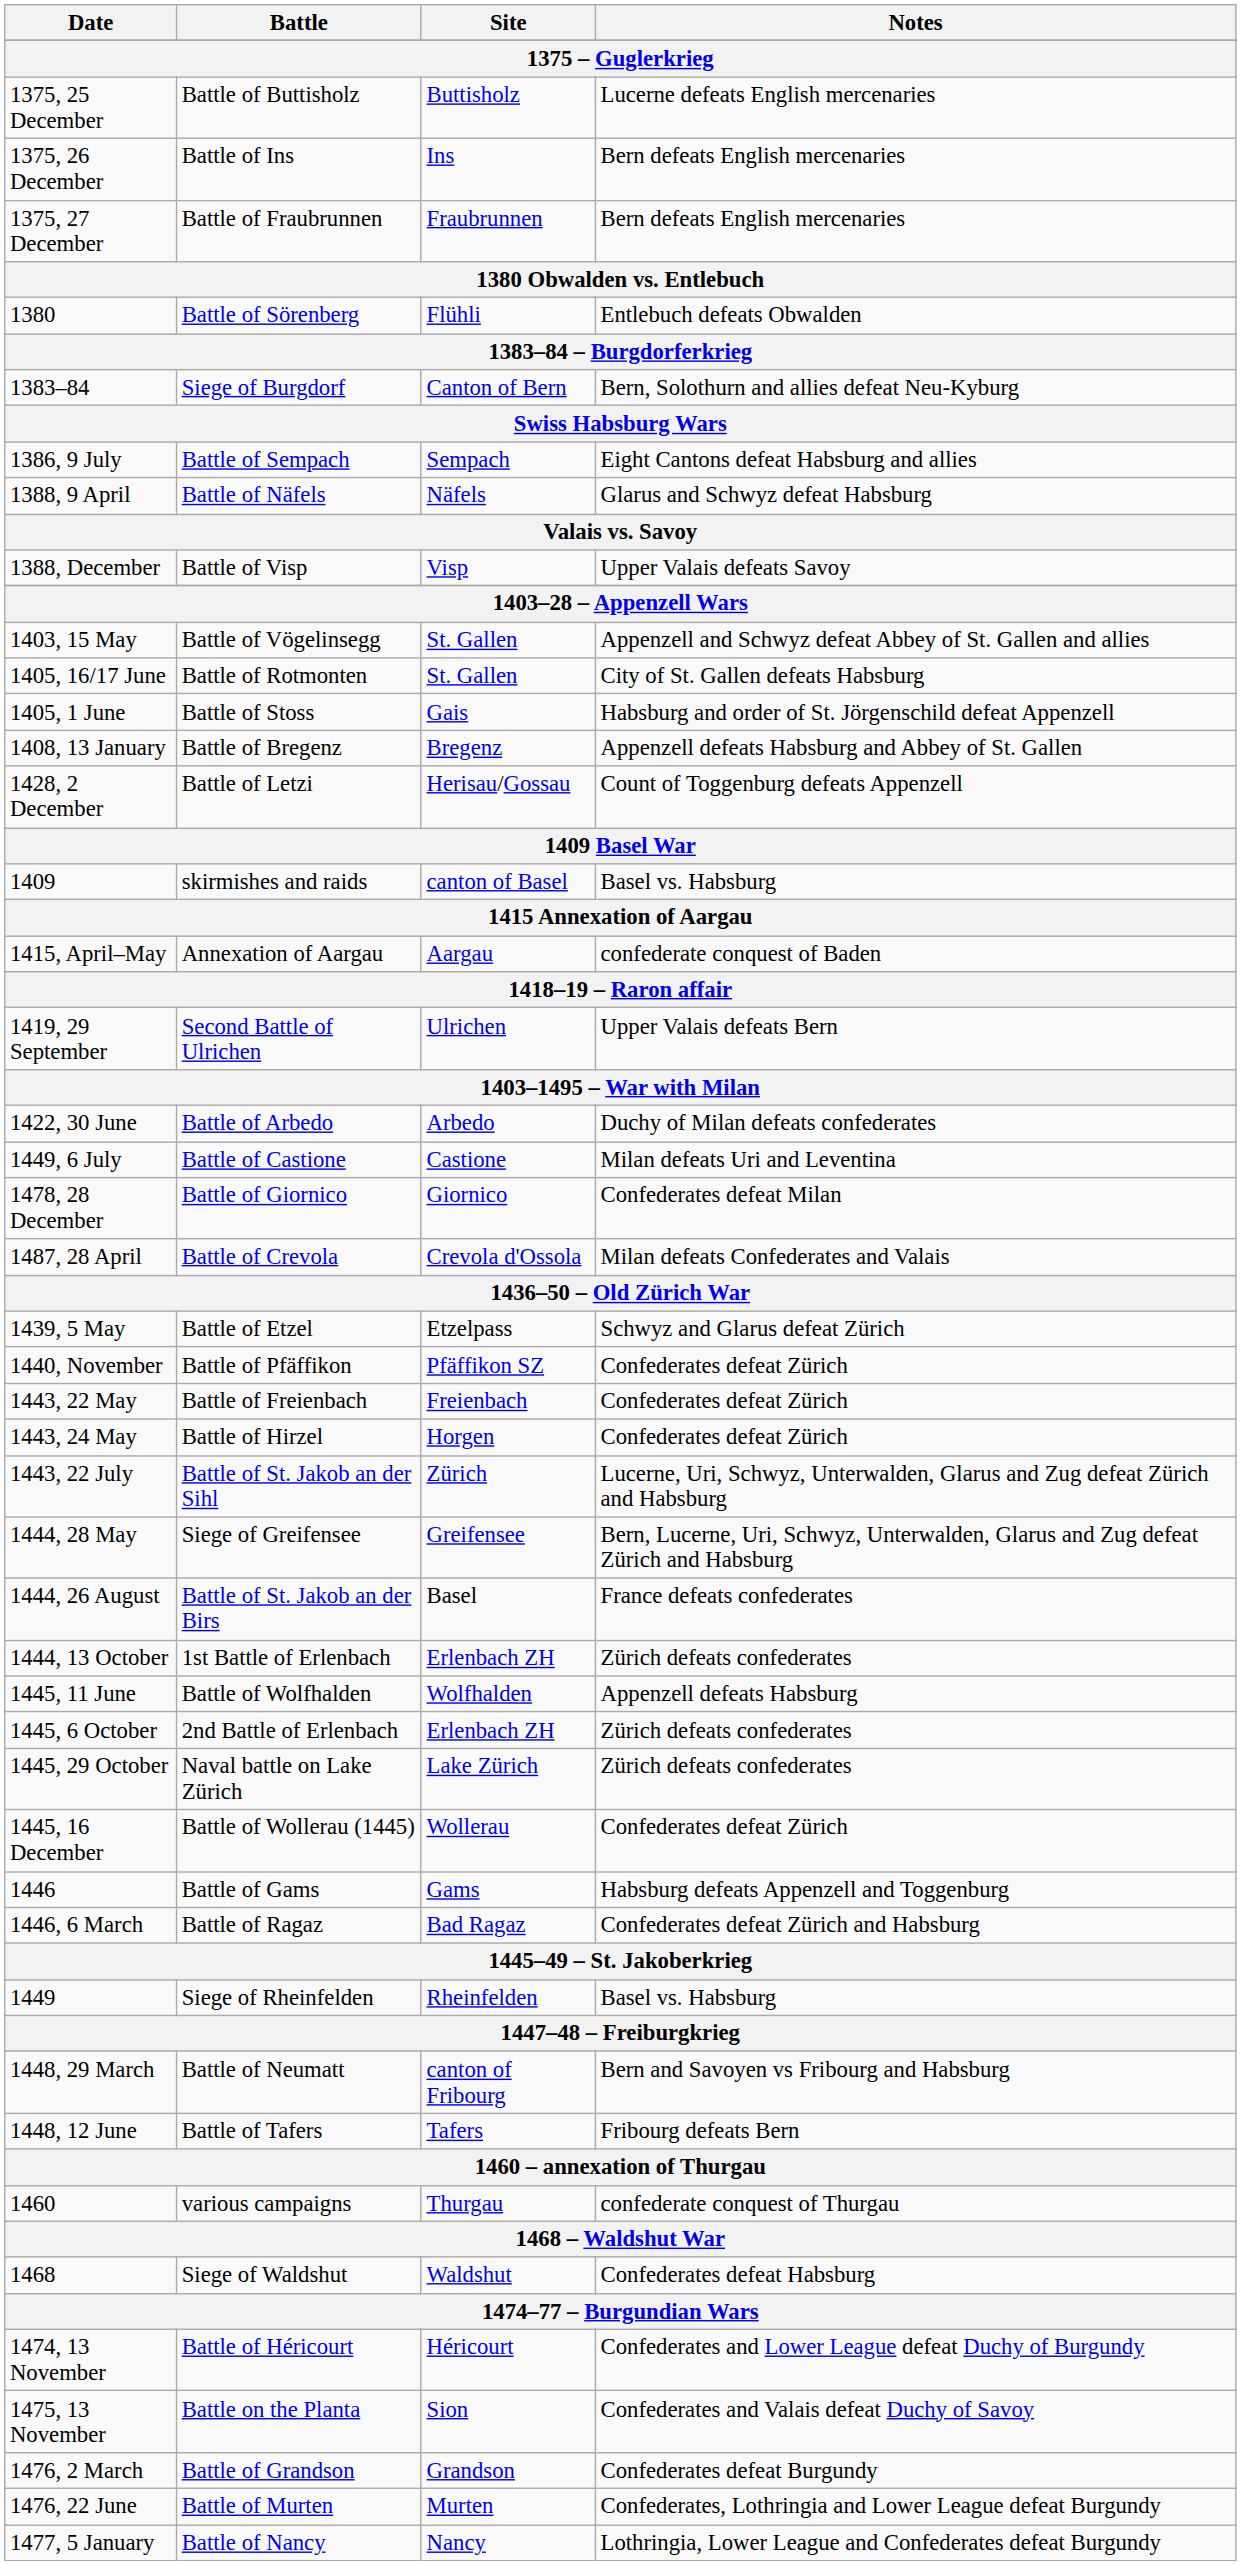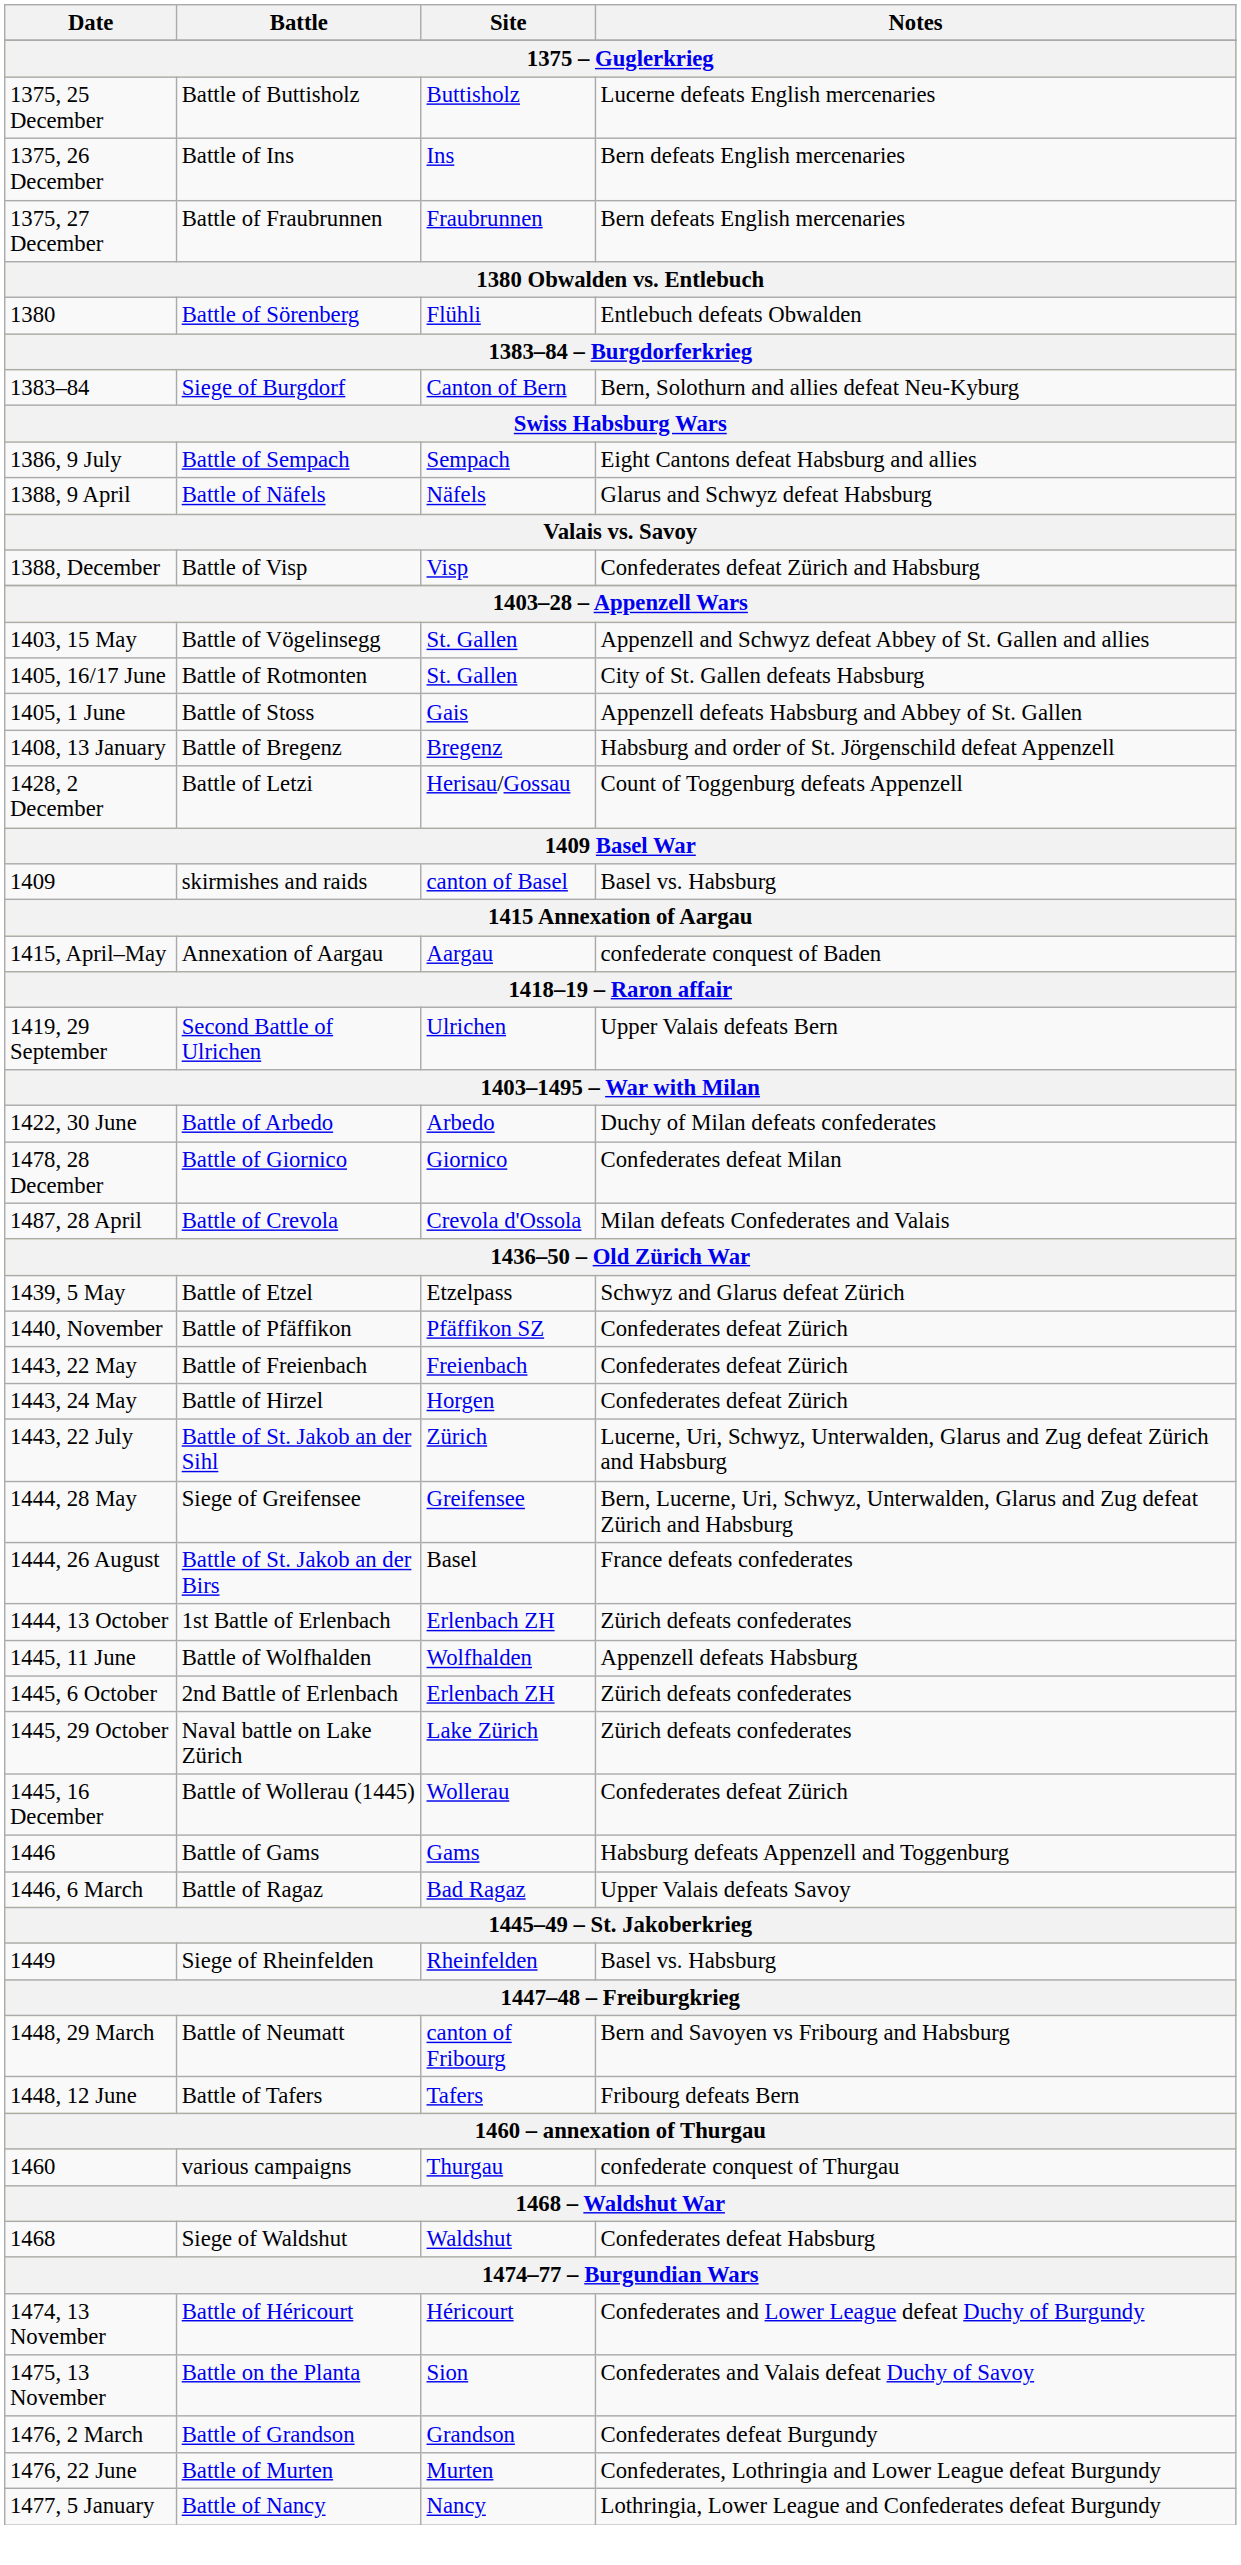 <table class="wikitable">
 <tr>
 <th>Date</th>
 <th>Battle</th>
 <th>Site</th>
 <th>Notes</th>
 </tr>
 <tr>
 </tr>
 <tr valign="top" style="background:#FFF68F;">
 <th bgcolor="#FFD39B" colspan="4" align="left">1375 – <a href='#'>Guglerkrieg</a></th>
 </tr>
 <tr valign="top">
 <td>1375, 25 December</td>
 <td>Battle of Buttisholz</td>
 <td><a href='#'>Buttisholz</a></td>
 <td>Lucerne defeats English mercenaries</td>
 </tr>
 <tr valign="top">
 <td>1375, 26 December</td>
 <td>Battle of Ins</td>
 <td><a href='#'>Ins</a></td>
 <td>Bern defeats English mercenaries</td>
 </tr>
 <tr valign="top">
 <td>1375, 27 December</td>
 <td>Battle of Fraubrunnen</td>
 <td><a href='#'>Fraubrunnen</a></td>
 <td>Bern defeats English mercenaries</td>
 </tr>
 <tr valign="top" style="background:#FFF68F;">
 <th bgcolor="#FFD39B" colspan="4" align="left">1380 Obwalden vs.  Entlebuch</th>
 </tr>
 <tr valign="top">
 <td>1380</td>
 <td><a href='#'>Battle of Sörenberg</a></td>
 <td><a href='#'>Flühli</a></td>
 <td>Entlebuch defeats Obwalden</td>
 </tr>
 <tr valign="top" style="background:#FFF68F;">
 <th bgcolor="#FFD39B" colspan="4" align="left">1383–84 – <a href='#'>Burgdorferkrieg</a></th>
 </tr>
 <tr valign="top">
 <td>1383–84</td>
 <td><a href='#'>Siege of Burgdorf</a></td>
 <td><a href='#'>Canton of Bern</a></td>
 <td>Bern, Solothurn and allies defeat Neu-Kyburg</td>
 </tr>
 <tr valign="top" style="background:#FFF68F;">
 <th bgcolor="#FFD39B" colspan="4" align="left"><a href='#'>Swiss Habsburg Wars</a></th>
 </tr>
 <tr valign="top">
 <td>1386, 9 July</td>
 <td><a href='#'>Battle of Sempach</a></td>
 <td><a href='#'>Sempach</a></td>
 <td>Eight Cantons defeat Habsburg and allies</td>
 </tr>
 <tr valign="top">
 <td>1388, 9 April</td>
 <td><a href='#'>Battle of Näfels</a></td>
 <td><a href='#'>Näfels</a></td>
 <td>Glarus and Schwyz defeat Habsburg</td>
 </tr>
 <tr valign="top" style="background:#FFF68F;">
 <th bgcolor="#FFD39B" colspan="4" align="left">Valais vs. Savoy</th>
 </tr>
 <tr valign="top">
 <td>1388, December</td>
 <td>Battle of Visp</td>
 <td><a href='#'>Visp</a></td>
-<td>Upper Valais defeats Savoy</td>
+<td>Confederates defeat Zürich and Habsburg</td>
 </tr>
 <tr>
 </tr>
 <tr valign="top" style="background:#FFF68F;">
 <th bgcolor="#FFD39B" colspan="4" align="left">1403–28 – <a href='#'>Appenzell Wars</a></th>
 </tr>
 <tr valign="top">
 <td>1403, 15 May</td>
 <td>Battle of Vögelinsegg</td>
 <td><a href='#'>St. Gallen</a></td>
 <td>Appenzell and Schwyz defeat Abbey of St. Gallen and allies</td>
 </tr>
 <tr valign="top">
 <td>1405, 16/17 June</td>
 <td>Battle of Rotmonten</td>
 <td><a href='#'>St. Gallen</a></td>
 <td>City of St. Gallen defeats Habsburg</td>
 </tr>
 <tr valign="top">
 <td>1405, 1 June</td>
 <td>Battle of Stoss</td>
 <td><a href='#'>Gais</a></td>
-<td>Habsburg and order of St. Jörgenschild defeat Appenzell</td>
+<td>Appenzell defeats Habsburg and Abbey of St. Gallen</td>
 </tr>
 <tr valign="top">
 <td>1408, 13 January</td>
 <td>Battle of Bregenz</td>
 <td><a href='#'>Bregenz</a></td>
-<td>Appenzell defeats Habsburg and Abbey of St. Gallen</td>
+<td>Habsburg and order of St. Jörgenschild defeat Appenzell</td>
 </tr>
 <tr valign="top">
 <td>1428, 2 December</td>
 <td>Battle of Letzi</td>
 <td><a href='#'>Herisau</a>/<a href='#'>Gossau</a></td>
 <td>Count of Toggenburg defeats Appenzell</td>
 </tr>
 <tr valign="top" style="background:#FFF68F;">
 <th bgcolor="#FFD39B" colspan="4" align="left">1409 <a href='#'>Basel War</a></th>
 </tr>
 <tr valign="top">
 <td>1409</td>
 <td>skirmishes and raids</td>
 <td><a href='#'>canton of Basel</a></td>
 <td>Basel vs. Habsburg</td>
 </tr>
 <tr valign="top" style="background:#FFF68F;">
 <th bgcolor="#FFD39B" colspan="4" align="left">1415 Annexation of Aargau</th>
 </tr>
 <tr valign="top">
 <td>1415, April–May</td>
 <td>Annexation of Aargau</td>
 <td><a href='#'>Aargau</a></td>
 <td>confederate conquest of Baden</td>
 </tr>
 <tr valign="top" style="background:#FFF68F;">
 <th bgcolor="#FFD39B" colspan="4" align="left">1418–19 – <a href='#'>Raron affair</a></th>
 </tr>
 <tr valign="top">
 <td>1419, 29 September</td>
 <td><a href='#'>Second Battle of Ulrichen</a></td>
 <td><a href='#'>Ulrichen</a></td>
 <td>Upper Valais defeats Bern</td>
 </tr>
 <tr valign="top" style="background:#FFF68F;">
 <th bgcolor="#FFD39B" colspan="4" align="left">1403–1495 – <a href='#'>War with Milan</a></th>
 </tr>
 <tr valign="top">
 <td>1422, 30 June</td>
 <td><a href='#'>Battle of Arbedo</a></td>
 <td><a href='#'>Arbedo</a></td>
 <td>Duchy of Milan defeats confederates</td>
-</tr>
-<tr valign="top">
-<td>1449, 6 July</td>
-<td><a href='#'>Battle of Castione</a></td>
-<td><a href='#'>Castione</a></td>
-<td>Milan defeats Uri and Leventina</td>
 </tr>
 <tr valign="top">
 <td>1478, 28 December</td>
 <td><a href='#'>Battle of Giornico</a></td>
 <td><a href='#'>Giornico</a></td>
 <td>Confederates defeat Milan</td>
 </tr>
 <tr valign="top">
 <td>1487, 28 April</td>
 <td><a href='#'>Battle of Crevola</a></td>
 <td><a href='#'>Crevola d'Ossola</a></td>
 <td>Milan defeats Confederates and Valais</td>
 </tr>
 <tr valign="top" style="background:#FFF68F;">
 <th bgcolor="#FFD39B" colspan="4" align="left">1436–50 – <a href='#'>Old Zürich War</a></th>
 </tr>
 <tr valign="top">
 <td>1439, 5 May</td>
 <td>Battle of Etzel</td>
 <td>Etzelpass</td>
 <td>Schwyz and Glarus defeat Zürich</td>
 </tr>
 <tr valign="top">
 <td>1440, November</td>
 <td>Battle of Pfäffikon</td>
 <td><a href='#'>Pfäffikon SZ</a></td>
 <td>Confederates defeat Zürich</td>
 </tr>
 <tr valign="top">
 <td>1443, 22 May</td>
 <td>Battle of Freienbach</td>
 <td><a href='#'>Freienbach</a></td>
 <td>Confederates defeat Zürich</td>
 </tr>
 <tr valign="top">
 <td>1443, 24 May</td>
 <td>Battle of Hirzel</td>
 <td><a href='#'>Horgen</a></td>
 <td>Confederates defeat Zürich</td>
 </tr>
 <tr valign="top">
 <td>1443, 22 July</td>
 <td><a href='#'>Battle of St. Jakob an der Sihl</a></td>
 <td><a href='#'>Zürich</a></td>
 <td>Lucerne, Uri, Schwyz, Unterwalden, Glarus and Zug defeat Zürich and Habsburg</td>
 </tr>
 <tr valign="top">
 <td>1444, 28 May</td>
 <td>Siege of Greifensee</td>
 <td><a href='#'>Greifensee</a></td>
 <td>Bern, Lucerne, Uri, Schwyz, Unterwalden, Glarus and Zug defeat Zürich and Habsburg</td>
 </tr>
 <tr valign="top">
 <td>1444, 26 August</td>
 <td><a href='#'>Battle of St. Jakob an der Birs</a></td>
 <td>Basel</td>
 <td>France defeats confederates</td>
 </tr>
 <tr valign="top">
 <td>1444, 13 October</td>
 <td>1st Battle of Erlenbach</td>
 <td><a href='#'>Erlenbach ZH</a></td>
 <td>Zürich defeats confederates</td>
 </tr>
 <tr valign="top">
 <td>1445, 11 June</td>
 <td>Battle of Wolfhalden</td>
 <td><a href='#'>Wolfhalden</a></td>
 <td>Appenzell defeats Habsburg</td>
 </tr>
 <tr valign="top">
 <td>1445, 6 October</td>
 <td>2nd Battle of Erlenbach</td>
 <td><a href='#'>Erlenbach ZH</a></td>
 <td>Zürich defeats confederates</td>
 </tr>
 <tr valign="top">
 <td>1445, 29 October</td>
 <td>Naval battle on Lake Zürich</td>
 <td><a href='#'>Lake Zürich</a></td>
 <td>Zürich defeats confederates</td>
 </tr>
 <tr valign="top">
 <td>1445, 16 December</td>
 <td>Battle of Wollerau (1445)</td>
 <td><a href='#'>Wollerau</a></td>
 <td>Confederates defeat Zürich</td>
 </tr>
 <tr valign="top">
 <td>1446</td>
 <td>Battle of Gams</td>
 <td><a href='#'>Gams</a></td>
 <td>Habsburg defeats Appenzell and Toggenburg</td>
 </tr>
 <tr valign="top">
 <td>1446, 6 March</td>
 <td>Battle of Ragaz</td>
 <td><a href='#'>Bad Ragaz</a></td>
-<td>Confederates defeat Zürich and Habsburg</td>
+<td>Upper Valais defeats Savoy</td>
 </tr>
 <tr valign="top" style="background:#FFF68F;">
 <th bgcolor="#FFD39B" colspan="4" align="left">1445–49 – St. Jakoberkrieg</th>
 </tr>
 <tr valign="top">
 <td>1449</td>
 <td>Siege of Rheinfelden</td>
 <td><a href='#'>Rheinfelden</a></td>
 <td>Basel vs. Habsburg</td>
 </tr>
 <tr valign="top" style="background:#FFF68F;">
 <th bgcolor="#FFD39B" colspan="4" align="left">1447–48 – Freiburgkrieg</th>
 </tr>
 <tr valign="top">
 <td>1448, 29 March</td>
 <td>Battle of Neumatt</td>
 <td><a href='#'>canton of Fribourg</a></td>
 <td>Bern and Savoyen vs Fribourg and Habsburg</td>
 </tr>
 <tr valign="top">
 <td>1448, 12 June</td>
 <td>Battle of Tafers</td>
 <td><a href='#'>Tafers</a></td>
 <td>Fribourg defeats Bern</td>
 </tr>
 <tr valign="top" style="background:#FFF68F;">
 <th bgcolor="#FFD39B" colspan="4" align="left">1460 – annexation of Thurgau</th>
 </tr>
 <tr valign="top">
 <td>1460</td>
 <td>various campaigns</td>
 <td><a href='#'>Thurgau</a></td>
 <td>confederate conquest of Thurgau</td>
 </tr>
 <tr valign="top" style="background:#FFF68F;">
 <th bgcolor="#FFD39B" colspan="4" align="left">1468 – <a href='#'>Waldshut War</a></th>
 </tr>
 <tr valign="top">
 <td>1468</td>
 <td>Siege of Waldshut</td>
 <td><a href='#'>Waldshut</a></td>
 <td>Confederates defeat Habsburg</td>
 </tr>
 <tr valign="top" style="background:#FFF68F;">
 <th bgcolor="#FFD39B" colspan="4" align="left">1474–77 – <a href='#'>Burgundian Wars</a></th>
 </tr>
 <tr valign="top">
 <td>1474, 13 November</td>
 <td><a href='#'>Battle of Héricourt</a></td>
 <td><a href='#'>Héricourt</a></td>
 <td>Confederates and <a href='#'>Lower League</a> defeat <a href='#'>Duchy of Burgundy</a></td>
 </tr>
 <tr valign="top">
 <td>1475, 13 November</td>
 <td><a href='#'>Battle on the Planta</a></td>
 <td><a href='#'>Sion</a></td>
 <td>Confederates and Valais defeat <a href='#'>Duchy of Savoy</a></td>
 </tr>
 <tr valign="top">
 <td>1476, 2 March</td>
 <td><a href='#'>Battle of Grandson</a></td>
 <td><a href='#'>Grandson</a></td>
 <td>Confederates defeat Burgundy</td>
 </tr>
 <tr valign="top">
 <td>1476, 22 June</td>
 <td><a href='#'>Battle of Murten</a></td>
 <td><a href='#'>Murten</a></td>
 <td>Confederates, Lothringia and Lower League defeat Burgundy</td>
 </tr>
 <tr valign="top">
 <td>1477, 5 January</td>
 <td><a href='#'>Battle of Nancy</a></td>
 <td><a href='#'>Nancy</a></td>
 <td>Lothringia, Lower League and Confederates defeat Burgundy</td>
 </tr>
 </table>
